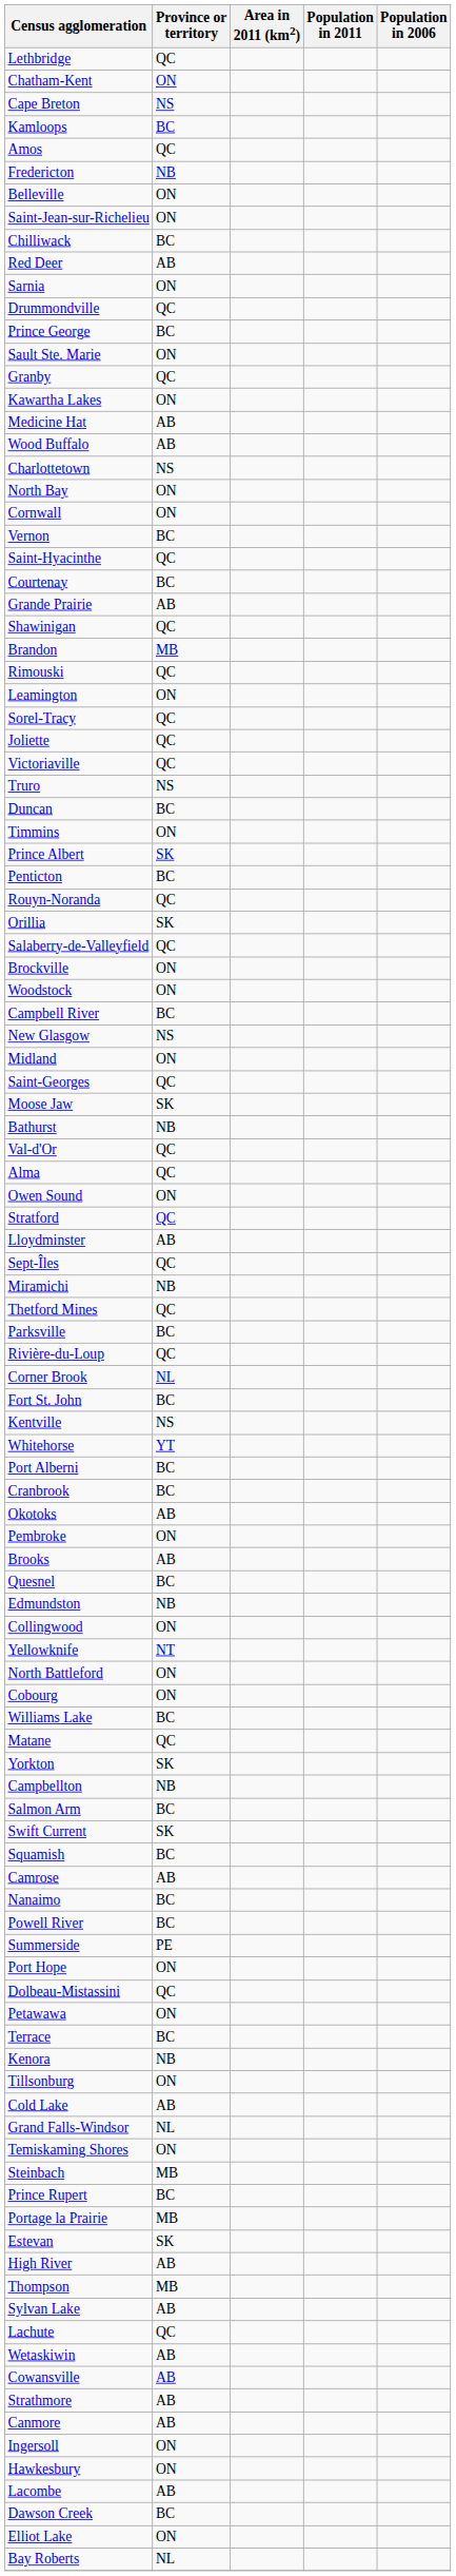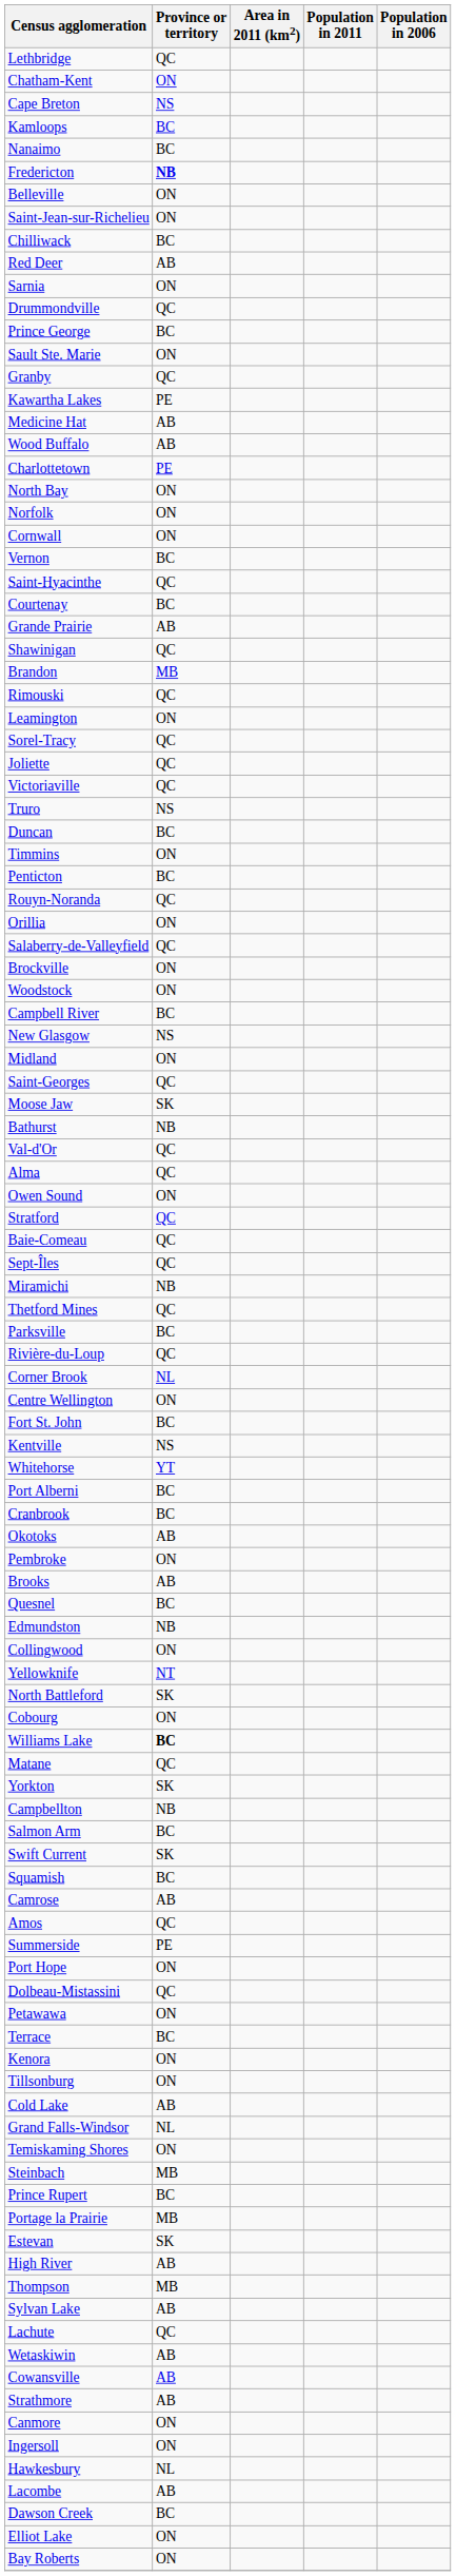 <table class="wikitable sortable">
 <tr>
 <th>Census agglomeration</th>
 <th>Province or<br>territory</th>
 <th>Area in<br>2011 (km<sup>2</sup>)</th>
 <th>Population<br>in 2011</th>
 <th>Population<br>in 2006</th>
 </tr>
 <tr>
 <td><a href='#'>Lethbridge</a></td>
 <td>QC</td>
 <td></td>
 <td></td>
 <td></td>
 </tr>
 <tr>
 <td><a href='#'>Chatham-Kent</a></td>
 <td><a href='#'>ON</a></td>
 <td></td>
 <td></td>
 <td></td>
 </tr>
 <tr>
 <td><a href='#'>Cape Breton</a></td>
 <td><a href='#'>NS</a></td>
 <td></td>
 <td></td>
 <td></td>
 </tr>
 <tr>
 <td><a href='#'>Kamloops</a></td>
 <td><a href='#'>BC</a></td>
 <td></td>
 <td></td>
 <td></td>
 </tr>
 <tr>
-<td><a href='#'>Amos</a></td>
-<td>QC</td>
+<td><a href='#'>Nanaimo</a></td>
+<td>BC</td>
 <td></td>
 <td></td>
 <td></td>
 </tr>
 <tr>
 <td><a href='#'>Fredericton</a></td>
-<td><a href='#'>NB</a></td>
+<td><strong><a href='#'>NB</a></strong></td>
 <td></td>
 <td></td>
 <td></td>
 </tr>
 <tr>
 <td><a href='#'>Belleville</a></td>
 <td>ON</td>
 <td></td>
 <td></td>
 <td></td>
 </tr>
 <tr>
 <td><a href='#'>Saint-Jean-sur-Richelieu</a></td>
 <td>ON</td>
 <td></td>
 <td></td>
 <td></td>
 </tr>
 <tr>
 <td><a href='#'>Chilliwack</a></td>
 <td>BC</td>
 <td></td>
 <td></td>
 <td></td>
 </tr>
 <tr>
 <td><a href='#'>Red Deer</a></td>
 <td>AB</td>
 <td></td>
 <td></td>
 <td></td>
 </tr>
 <tr>
 <td><a href='#'>Sarnia</a></td>
 <td>ON</td>
 <td></td>
 <td></td>
 <td></td>
 </tr>
 <tr>
 <td><a href='#'>Drummondville</a></td>
 <td>QC</td>
 <td></td>
 <td></td>
 <td></td>
 </tr>
 <tr>
 <td><a href='#'>Prince George</a></td>
 <td>BC</td>
 <td></td>
 <td></td>
 <td></td>
 </tr>
 <tr>
 <td><a href='#'>Sault Ste. Marie</a></td>
 <td>ON</td>
 <td></td>
 <td></td>
 <td></td>
 </tr>
 <tr>
 <td><a href='#'>Granby</a></td>
 <td>QC</td>
 <td></td>
 <td></td>
 <td></td>
 </tr>
 <tr>
 <td><a href='#'>Kawartha Lakes</a></td>
-<td>ON</td>
+<td>PE</td>
 <td></td>
 <td></td>
 <td></td>
 </tr>
 <tr>
 <td><a href='#'>Medicine Hat</a></td>
 <td>AB</td>
 <td></td>
 <td></td>
 <td></td>
 </tr>
 <tr>
 <td><a href='#'>Wood Buffalo</a></td>
 <td>AB</td>
 <td></td>
 <td></td>
 <td></td>
 </tr>
 <tr>
 <td><a href='#'>Charlottetown</a></td>
-<td>NS</td>
+<td><a href='#'>PE</a></td>
 <td></td>
 <td></td>
 <td></td>
 </tr>
 <tr>
 <td><a href='#'>North Bay</a></td>
+<td>ON</td>
+<td></td>
+<td></td>
+<td></td>
+</tr>
+<tr>
+<td><a href='#'>Norfolk</a></td>
 <td>ON</td>
 <td></td>
 <td></td>
 <td></td>
 </tr>
 <tr>
 <td><a href='#'>Cornwall</a></td>
 <td>ON</td>
 <td></td>
 <td></td>
 <td></td>
 </tr>
 <tr>
 <td><a href='#'>Vernon</a></td>
 <td>BC</td>
 <td></td>
 <td></td>
 <td></td>
 </tr>
 <tr>
 <td><a href='#'>Saint-Hyacinthe</a></td>
 <td>QC</td>
 <td></td>
 <td></td>
 <td></td>
 </tr>
 <tr>
 <td><a href='#'>Courtenay</a></td>
 <td>BC</td>
 <td></td>
 <td></td>
 <td></td>
 </tr>
 <tr>
 <td><a href='#'>Grande Prairie</a></td>
 <td>AB</td>
 <td></td>
 <td></td>
 <td></td>
 </tr>
 <tr>
 <td><a href='#'>Shawinigan</a></td>
 <td>QC</td>
 <td></td>
 <td></td>
 <td></td>
 </tr>
 <tr>
 <td><a href='#'>Brandon</a></td>
 <td><a href='#'>MB</a></td>
 <td></td>
 <td></td>
 <td></td>
 </tr>
 <tr>
 <td><a href='#'>Rimouski</a></td>
 <td>QC</td>
 <td></td>
 <td></td>
 <td></td>
 </tr>
 <tr>
 <td><a href='#'>Leamington</a></td>
 <td>ON</td>
 <td></td>
 <td></td>
 <td></td>
 </tr>
 <tr>
 <td><a href='#'>Sorel-Tracy</a></td>
 <td>QC</td>
 <td></td>
 <td></td>
 <td></td>
 </tr>
 <tr>
 <td><a href='#'>Joliette</a></td>
 <td>QC</td>
 <td></td>
 <td></td>
 <td></td>
 </tr>
 <tr>
 <td><a href='#'>Victoriaville</a></td>
 <td>QC</td>
 <td></td>
 <td></td>
 <td></td>
 </tr>
 <tr>
 <td><a href='#'>Truro</a></td>
 <td>NS</td>
 <td></td>
 <td></td>
 <td></td>
 </tr>
 <tr>
 <td><a href='#'>Duncan</a></td>
 <td>BC</td>
 <td></td>
 <td></td>
 <td></td>
 </tr>
 <tr>
 <td><a href='#'>Timmins</a></td>
 <td>ON</td>
 <td></td>
 <td></td>
 <td></td>
 </tr>
 <tr>
-<td><a href='#'>Prince Albert</a></td>
-<td><a href='#'>SK</a></td>
-<td></td>
-<td></td>
-<td></td>
-</tr>
-<tr>
 <td><a href='#'>Penticton</a></td>
 <td>BC</td>
 <td></td>
 <td></td>
 <td></td>
 </tr>
 <tr>
 <td><a href='#'>Rouyn-Noranda</a></td>
 <td>QC</td>
 <td></td>
 <td></td>
 <td></td>
 </tr>
 <tr>
 <td><a href='#'>Orillia</a></td>
-<td>SK</td>
+<td>ON</td>
 <td></td>
 <td></td>
 <td></td>
 </tr>
 <tr>
 <td><a href='#'>Salaberry-de-Valleyfield</a></td>
 <td>QC</td>
 <td></td>
 <td></td>
 <td></td>
 </tr>
 <tr>
 <td><a href='#'>Brockville</a></td>
 <td>ON</td>
 <td></td>
 <td></td>
 <td></td>
 </tr>
 <tr>
 <td><a href='#'>Woodstock</a></td>
 <td>ON</td>
 <td></td>
 <td></td>
 <td></td>
 </tr>
 <tr>
 <td><a href='#'>Campbell River</a></td>
 <td>BC</td>
 <td></td>
 <td></td>
 <td></td>
 </tr>
 <tr>
 <td><a href='#'>New Glasgow</a></td>
 <td>NS</td>
 <td></td>
 <td></td>
 <td></td>
 </tr>
 <tr>
 <td><a href='#'>Midland</a></td>
 <td>ON</td>
 <td></td>
 <td></td>
 <td></td>
 </tr>
 <tr>
 <td><a href='#'>Saint-Georges</a></td>
 <td>QC</td>
 <td></td>
 <td></td>
 <td></td>
 </tr>
 <tr>
 <td><a href='#'>Moose Jaw</a></td>
 <td>SK</td>
 <td></td>
 <td></td>
 <td></td>
 </tr>
 <tr>
 <td><a href='#'>Bathurst</a></td>
 <td>NB</td>
 <td></td>
 <td></td>
 <td></td>
 </tr>
 <tr>
 <td><a href='#'>Val-d'Or</a></td>
 <td>QC</td>
 <td></td>
 <td></td>
 <td></td>
 </tr>
 <tr>
 <td><a href='#'>Alma</a></td>
 <td>QC</td>
 <td></td>
 <td></td>
 <td></td>
 </tr>
 <tr>
 <td><a href='#'>Owen Sound</a></td>
 <td>ON</td>
 <td></td>
 <td></td>
 <td></td>
 </tr>
 <tr>
 <td><a href='#'>Stratford</a></td>
 <td><a href='#'>QC</a></td>
 <td></td>
 <td></td>
 <td></td>
 </tr>
 <tr>
-<td><a href='#'>Lloydminster</a></td>
-<td>AB</td>
+<td><a href='#'>Baie-Comeau</a></td>
+<td>QC</td>
 <td></td>
 <td></td>
 <td></td>
 </tr>
 <tr>
 <td><a href='#'>Sept-Îles</a></td>
 <td>QC</td>
 <td></td>
 <td></td>
 <td></td>
 </tr>
 <tr>
 <td><a href='#'>Miramichi</a></td>
 <td>NB</td>
 <td></td>
 <td></td>
 <td></td>
 </tr>
 <tr>
 <td><a href='#'>Thetford Mines</a></td>
 <td>QC</td>
 <td></td>
 <td></td>
 <td></td>
 </tr>
 <tr>
 <td><a href='#'>Parksville</a></td>
 <td>BC</td>
 <td></td>
 <td></td>
 <td></td>
 </tr>
 <tr>
 <td><a href='#'>Rivière-du-Loup</a></td>
 <td>QC</td>
 <td></td>
 <td></td>
 <td></td>
 </tr>
 <tr>
 <td><a href='#'>Corner Brook</a></td>
 <td><a href='#'>NL</a></td>
+<td></td>
+<td></td>
+<td></td>
+</tr>
+<tr>
+<td><a href='#'>Centre Wellington</a></td>
+<td>ON</td>
 <td></td>
 <td></td>
 <td></td>
 </tr>
 <tr>
 <td><a href='#'>Fort St. John</a></td>
 <td>BC</td>
 <td></td>
 <td></td>
 <td></td>
 </tr>
 <tr>
 <td><a href='#'>Kentville</a></td>
 <td>NS</td>
 <td></td>
 <td></td>
 <td></td>
 </tr>
 <tr>
 <td><a href='#'>Whitehorse</a></td>
 <td><a href='#'>YT</a></td>
 <td></td>
 <td></td>
 <td></td>
 </tr>
 <tr>
 <td><a href='#'>Port Alberni</a></td>
 <td>BC</td>
 <td></td>
 <td></td>
 <td></td>
 </tr>
 <tr>
 <td><a href='#'>Cranbrook</a></td>
 <td>BC</td>
 <td></td>
 <td></td>
 <td></td>
 </tr>
 <tr>
 <td><a href='#'>Okotoks</a></td>
 <td>AB</td>
 <td></td>
 <td></td>
 <td></td>
 </tr>
 <tr>
 <td><a href='#'>Pembroke</a></td>
 <td>ON</td>
 <td></td>
 <td></td>
 <td></td>
 </tr>
 <tr>
 <td><a href='#'>Brooks</a></td>
 <td>AB</td>
 <td></td>
 <td></td>
 <td></td>
 </tr>
 <tr>
 <td><a href='#'>Quesnel</a></td>
 <td>BC</td>
 <td></td>
 <td></td>
 <td></td>
 </tr>
 <tr>
 <td><a href='#'>Edmundston</a></td>
 <td>NB</td>
 <td></td>
 <td></td>
 <td></td>
 </tr>
 <tr>
 <td><a href='#'>Collingwood</a></td>
 <td>ON</td>
 <td></td>
 <td></td>
 <td></td>
 </tr>
 <tr>
 <td><a href='#'>Yellowknife</a></td>
 <td><a href='#'>NT</a></td>
 <td></td>
 <td></td>
 <td></td>
 </tr>
 <tr>
 <td><a href='#'>North Battleford</a></td>
-<td>ON</td>
+<td>SK</td>
 <td></td>
 <td></td>
 <td></td>
 </tr>
 <tr>
 <td><a href='#'>Cobourg</a></td>
 <td>ON</td>
 <td></td>
 <td></td>
 <td></td>
 </tr>
 <tr>
 <td><a href='#'>Williams Lake</a></td>
-<td>BC</td>
+<td><strong>BC</strong></td>
 <td></td>
 <td></td>
 <td></td>
 </tr>
 <tr>
 <td><a href='#'>Matane</a></td>
 <td>QC</td>
 <td></td>
 <td></td>
 <td></td>
 </tr>
 <tr>
 <td><a href='#'>Yorkton</a></td>
 <td>SK</td>
 <td></td>
 <td></td>
 <td></td>
 </tr>
 <tr>
 <td><a href='#'>Campbellton</a></td>
 <td>NB</td>
 <td></td>
 <td></td>
 <td></td>
 </tr>
 <tr>
 <td><a href='#'>Salmon Arm</a></td>
 <td>BC</td>
 <td></td>
 <td></td>
 <td></td>
 </tr>
 <tr>
 <td><a href='#'>Swift Current</a></td>
 <td>SK</td>
 <td></td>
 <td></td>
 <td></td>
 </tr>
 <tr>
 <td><a href='#'>Squamish</a></td>
 <td>BC</td>
 <td></td>
 <td></td>
 <td></td>
 </tr>
 <tr>
 <td><a href='#'>Camrose</a></td>
 <td>AB</td>
 <td></td>
 <td></td>
 <td></td>
 </tr>
 <tr>
-<td><a href='#'>Nanaimo</a></td>
-<td>BC</td>
-<td></td>
-<td></td>
-<td></td>
-</tr>
-<tr>
-<td><a href='#'>Powell River</a></td>
-<td>BC</td>
+<td><a href='#'>Amos</a></td>
+<td>QC</td>
 <td></td>
 <td></td>
 <td></td>
 </tr>
 <tr>
 <td><a href='#'>Summerside</a></td>
 <td>PE</td>
 <td></td>
 <td></td>
 <td></td>
 </tr>
 <tr>
 <td><a href='#'>Port Hope</a></td>
 <td>ON</td>
 <td></td>
 <td></td>
 <td></td>
 </tr>
 <tr>
 <td><a href='#'>Dolbeau-Mistassini</a></td>
 <td>QC</td>
 <td></td>
 <td></td>
 <td></td>
 </tr>
 <tr>
 <td><a href='#'>Petawawa</a></td>
 <td>ON</td>
 <td></td>
 <td></td>
 <td></td>
 </tr>
 <tr>
 <td><a href='#'>Terrace</a></td>
 <td>BC</td>
 <td></td>
 <td></td>
 <td></td>
 </tr>
 <tr>
 <td><a href='#'>Kenora</a></td>
-<td>NB</td>
+<td>ON</td>
 <td></td>
 <td></td>
 <td></td>
 </tr>
 <tr>
 <td><a href='#'>Tillsonburg</a></td>
 <td>ON</td>
 <td></td>
 <td></td>
 <td></td>
 </tr>
 <tr>
 <td><a href='#'>Cold Lake</a></td>
 <td>AB</td>
 <td></td>
 <td></td>
 <td></td>
 </tr>
 <tr>
 <td><a href='#'>Grand Falls-Windsor</a></td>
 <td>NL</td>
 <td></td>
 <td></td>
 <td></td>
 </tr>
 <tr>
 <td><a href='#'>Temiskaming Shores</a></td>
 <td>ON</td>
 <td></td>
 <td></td>
 <td></td>
 </tr>
 <tr>
 <td><a href='#'>Steinbach</a></td>
 <td>MB</td>
 <td></td>
 <td></td>
 <td></td>
 </tr>
 <tr>
 <td><a href='#'>Prince Rupert</a></td>
 <td>BC</td>
 <td></td>
 <td></td>
 <td></td>
 </tr>
 <tr>
 <td><a href='#'>Portage la Prairie</a></td>
 <td>MB</td>
 <td></td>
 <td></td>
 <td></td>
 </tr>
 <tr>
 <td><a href='#'>Estevan</a></td>
 <td>SK</td>
 <td></td>
 <td></td>
 <td></td>
 </tr>
 <tr>
 <td><a href='#'>High River</a></td>
 <td>AB</td>
 <td></td>
 <td></td>
 <td></td>
 </tr>
 <tr>
 <td><a href='#'>Thompson</a></td>
 <td>MB</td>
 <td></td>
 <td></td>
 <td></td>
 </tr>
 <tr>
 <td><a href='#'>Sylvan Lake</a></td>
 <td>AB</td>
 <td></td>
 <td></td>
 <td></td>
 </tr>
 <tr>
 <td><a href='#'>Lachute</a></td>
 <td>QC</td>
 <td></td>
 <td></td>
 <td></td>
 </tr>
 <tr>
 <td><a href='#'>Wetaskiwin</a></td>
 <td>AB</td>
 <td></td>
 <td></td>
 <td></td>
 </tr>
 <tr>
 <td><a href='#'>Cowansville</a></td>
 <td><a href='#'>AB</a></td>
 <td></td>
 <td></td>
 <td></td>
 </tr>
 <tr>
 <td><a href='#'>Strathmore</a></td>
 <td>AB</td>
 <td></td>
 <td></td>
 <td></td>
 </tr>
 <tr>
 <td><a href='#'>Canmore</a></td>
-<td>AB</td>
+<td>ON</td>
 <td></td>
 <td></td>
 <td></td>
 </tr>
 <tr>
 <td><a href='#'>Ingersoll</a></td>
 <td>ON</td>
 <td></td>
 <td></td>
 <td></td>
 </tr>
 <tr>
 <td><a href='#'>Hawkesbury</a></td>
-<td>ON</td>
+<td>NL</td>
 <td></td>
 <td></td>
 <td></td>
 </tr>
 <tr>
 <td><a href='#'>Lacombe</a></td>
 <td>AB</td>
 <td></td>
 <td></td>
 <td></td>
 </tr>
 <tr>
 <td><a href='#'>Dawson Creek</a></td>
 <td>BC</td>
 <td></td>
 <td></td>
 <td></td>
 </tr>
 <tr>
 <td><a href='#'>Elliot Lake</a></td>
 <td>ON</td>
 <td></td>
 <td></td>
 <td></td>
 </tr>
 <tr>
 <td><a href='#'>Bay Roberts</a></td>
-<td>NL</td>
+<td>ON</td>
 <td></td>
 <td></td>
 <td></td>
 </tr>
 <tr>
 </tr>
 </table>
